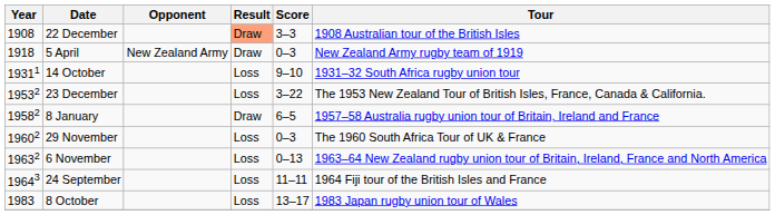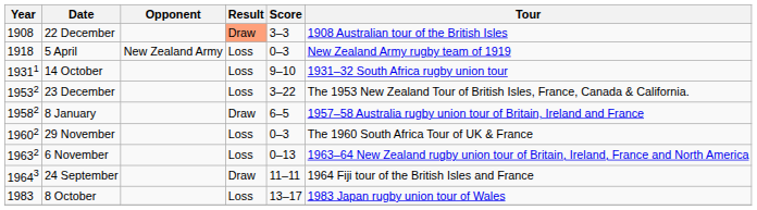 <table class="wikitable" style="font-size: 95%;">
 <tr>
 <th>Year</th>
 <th>Date</th>
 <th>Opponent</th>
 <th>Result</th>
 <th>Score</th>
 <th>Tour</th>
 </tr>
 <tr>
 <td>1908</td>
 <td>22 December</td>
 <td></td>
 <td style="background: lightsalmon;">Draw</td>
 <td>3–3</td>
 <td><a href='#'>1908 Australian tour of the British Isles</a></td>
 </tr>
 <tr>
 <td>1918</td>
 <td>5 April</td>
 <td> New Zealand Army</td>
-<td>Draw</td>
+<td>Loss</td>
 <td>0–3</td>
 <td><a href='#'>New Zealand Army rugby team of 1919</a></td>
 </tr>
 <tr>
 <td>1931<sup>1</sup></td>
 <td>14 October</td>
 <td></td>
 <td>Loss</td>
 <td>9–10</td>
 <td><a href='#'>1931–32 South Africa rugby union tour</a></td>
 </tr>
 <tr>
 <td>1953<sup>2</sup></td>
 <td>23 December</td>
 <td></td>
 <td>Loss</td>
 <td>3–22</td>
 <td>The 1953 New Zealand Tour of British Isles, France, Canada & California.</td>
 </tr>
 <tr>
 <td>1958<sup>2</sup></td>
 <td>8 January</td>
 <td></td>
 <td>Draw</td>
 <td>6–5</td>
 <td><a href='#'>1957–58 Australia rugby union tour of Britain, Ireland and France</a></td>
 </tr>
 <tr>
 <td>1960<sup>2</sup></td>
 <td>29 November</td>
 <td></td>
 <td>Loss</td>
 <td>0–3</td>
 <td>The 1960 South Africa Tour of UK & France</td>
 </tr>
 <tr>
 <td>1963<sup>2</sup></td>
 <td>6 November</td>
 <td></td>
 <td>Loss</td>
 <td>0–13</td>
 <td><a href='#'>1963–64 New Zealand rugby union tour of Britain, Ireland, France and North America</a></td>
 </tr>
 <tr>
 <td>1964<sup>3</sup></td>
 <td>24 September</td>
 <td></td>
-<td>Loss</td>
+<td>Draw</td>
 <td>11–11</td>
 <td>1964 Fiji tour of the British Isles and France</td>
 </tr>
 <tr>
 <td>1983</td>
 <td>8 October</td>
 <td></td>
 <td>Loss</td>
 <td>13–17</td>
 <td><a href='#'>1983 Japan rugby union tour of Wales</a></td>
 </tr>
 <tr>
 </tr>
 </table>
